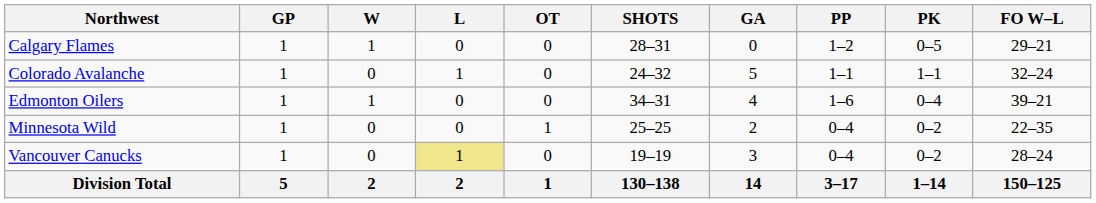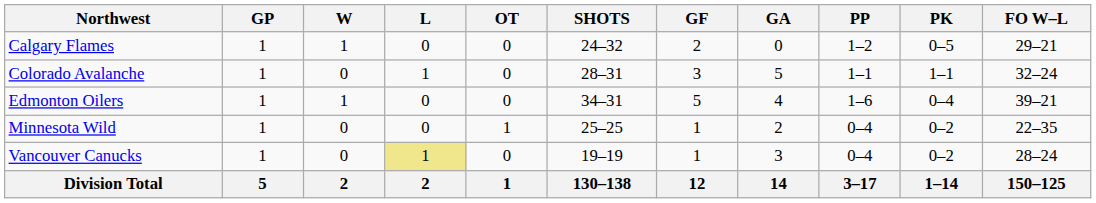 <table class="wikitable" style="text-align:center; width:65em; font-size:85%;">
 <tr>
 <th width="20%">Northwest</th>
 <th width="7.5%">GP</th>
 <th width="7.5%">W</th>
 <th width="7.5%">L</th>
 <th width="7.5%">OT</th>
 <th width="10%">SHOTS</th>
+<th width="7.5%">GF</th>
 <th width="7.5%">GA</th>
 <th width="7.5%">PP</th>
 <th width="7.5%">PK</th>
 <th width="10%">FO W–L</th>
 </tr>
 <tr>
 <td align=left><a href='#'>Calgary Flames</a></td>
 <td>1</td>
 <td>1</td>
 <td>0</td>
 <td>0</td>
-<td>28–31</td>
+<td>24–32</td>
+<td>2</td>
 <td>0</td>
 <td>1–2</td>
 <td>0–5</td>
 <td>29–21</td>
 </tr>
 <tr>
 <td align=left><a href='#'>Colorado Avalanche</a></td>
 <td>1</td>
 <td>0</td>
 <td>1</td>
 <td>0</td>
-<td>24–32</td>
+<td>28–31</td>
+<td>3</td>
 <td>5</td>
 <td>1–1</td>
 <td>1–1</td>
 <td>32–24</td>
 </tr>
 <tr>
 <td align=left><a href='#'>Edmonton Oilers</a></td>
 <td>1</td>
 <td>1</td>
 <td>0</td>
 <td>0</td>
 <td>34–31</td>
+<td>5</td>
 <td>4</td>
 <td>1–6</td>
 <td>0–4</td>
 <td>39–21</td>
 </tr>
 <tr>
 <td align=left><a href='#'>Minnesota Wild</a></td>
 <td>1</td>
 <td>0</td>
 <td>0</td>
 <td>1</td>
 <td>25–25</td>
+<td>1</td>
 <td>2</td>
 <td>0–4</td>
 <td>0–2</td>
 <td>22–35</td>
 </tr>
 <tr>
 <td align=left><a href='#'>Vancouver Canucks</a></td>
 <td>1</td>
 <td>0</td>
 <td style="background: khaki;">1</td>
 <td>0</td>
 <td>19–19</td>
+<td>1</td>
 <td>3</td>
 <td>0–4</td>
 <td>0–2</td>
 <td>28–24</td>
 </tr>
 <tr>
 <th>Division Total</th>
 <th>5</th>
 <th>2</th>
 <th>2</th>
 <th>1</th>
 <th>130–138</th>
+<th>12</th>
 <th>14</th>
 <th>3–17</th>
 <th>1–14</th>
 <th>150–125</th>
 </tr>
 </table>
